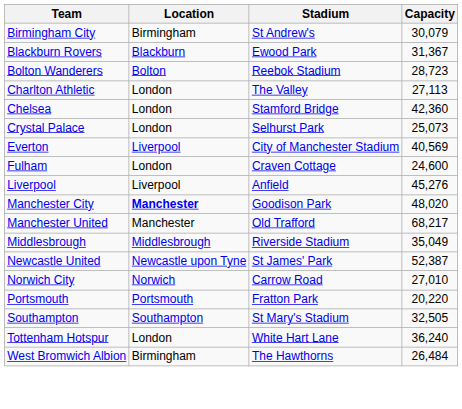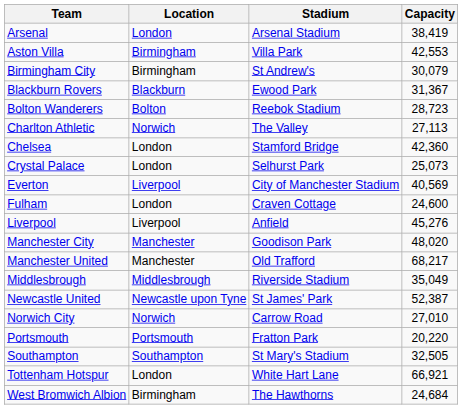 <table class="wikitable sortable">
 <tr>
 <th>Team</th>
 <th>Location</th>
 <th>Stadium</th>
 <th>Capacity</th>
+</tr>
+<tr>
+<td><a href='#'>Arsenal</a></td>
+<td><a href='#'>London</a> </td>
+<td><a href='#'>Arsenal Stadium</a></td>
+<td align="center">38,419</td>
+</tr>
+<tr>
+<td><a href='#'>Aston Villa</a></td>
+<td><a href='#'>Birmingham</a> </td>
+<td><a href='#'>Villa Park</a></td>
+<td align="center">42,553</td>
 </tr>
 <tr>
 <td><a href='#'>Birmingham City</a></td>
 <td>Birmingham </td>
 <td><a href='#'>St Andrew's</a></td>
 <td align="center">30,079</td>
 </tr>
 <tr>
 <td><a href='#'>Blackburn Rovers</a></td>
 <td><a href='#'>Blackburn</a></td>
 <td><a href='#'>Ewood Park</a></td>
 <td align="center">31,367</td>
 </tr>
 <tr>
 <td><a href='#'>Bolton Wanderers</a></td>
 <td><a href='#'>Bolton</a></td>
 <td><a href='#'>Reebok Stadium</a></td>
 <td align="center">28,723</td>
 </tr>
 <tr>
 <td><a href='#'>Charlton Athletic</a></td>
-<td>London </td>
+<td><a href='#'>Norwich</a></td>
 <td><a href='#'>The Valley</a></td>
 <td align="center">27,113</td>
 </tr>
 <tr>
 <td><a href='#'>Chelsea</a></td>
 <td>London </td>
 <td><a href='#'>Stamford Bridge</a></td>
 <td align="center">42,360</td>
 </tr>
 <tr>
 <td><a href='#'>Crystal Palace</a></td>
 <td>London </td>
 <td><a href='#'>Selhurst Park</a></td>
 <td align="center">25,073</td>
 </tr>
 <tr>
 <td><a href='#'>Everton</a></td>
 <td><a href='#'>Liverpool</a> </td>
 <td><a href='#'>City of Manchester Stadium</a></td>
 <td align="center">40,569</td>
 </tr>
 <tr>
 <td><a href='#'>Fulham</a></td>
 <td>London </td>
 <td><a href='#'>Craven Cottage</a></td>
 <td align="center">24,600</td>
 </tr>
 <tr>
 <td><a href='#'>Liverpool</a></td>
 <td>Liverpool </td>
 <td><a href='#'>Anfield</a></td>
 <td align="center">45,276</td>
 </tr>
 <tr>
 <td><a href='#'>Manchester City</a></td>
-<td><strong><a href='#'>Manchester</a> </strong></td>
+<td><a href='#'>Manchester</a> </td>
 <td><a href='#'>Goodison Park</a></td>
 <td align="center">48,020</td>
 </tr>
 <tr>
 <td><a href='#'>Manchester United</a></td>
 <td>Manchester </td>
 <td><a href='#'>Old Trafford</a></td>
 <td align="center">68,217</td>
 </tr>
 <tr>
 <td><a href='#'>Middlesbrough</a></td>
 <td><a href='#'>Middlesbrough</a></td>
 <td><a href='#'>Riverside Stadium</a></td>
 <td align="center">35,049</td>
 </tr>
 <tr>
 <td><a href='#'>Newcastle United</a></td>
 <td><a href='#'>Newcastle upon Tyne</a></td>
 <td><a href='#'>St James' Park</a></td>
 <td align="center">52,387</td>
 </tr>
 <tr>
 <td><a href='#'>Norwich City</a></td>
 <td><a href='#'>Norwich</a></td>
 <td><a href='#'>Carrow Road</a></td>
 <td align="center">27,010</td>
 </tr>
 <tr>
 <td><a href='#'>Portsmouth</a></td>
 <td><a href='#'>Portsmouth</a></td>
 <td><a href='#'>Fratton Park</a></td>
 <td align="center">20,220</td>
 </tr>
 <tr>
 <td><a href='#'>Southampton</a></td>
 <td><a href='#'>Southampton</a></td>
 <td><a href='#'>St Mary's Stadium</a></td>
 <td align="center">32,505</td>
 </tr>
 <tr>
 <td><a href='#'>Tottenham Hotspur</a></td>
 <td>London </td>
 <td><a href='#'>White Hart Lane</a></td>
-<td align="center">36,240</td>
+<td align="center">66,921</td>
 </tr>
 <tr>
 <td><a href='#'>West Bromwich Albion</a></td>
 <td>Birmingham </td>
 <td><a href='#'>The Hawthorns</a></td>
-<td align="center">26,484</td>
+<td align="center">24,684</td>
 </tr>
 </table>
